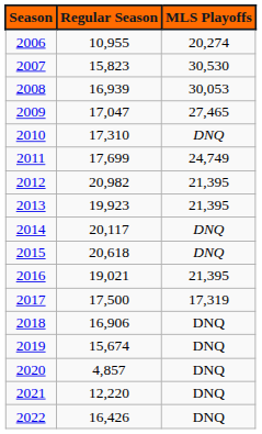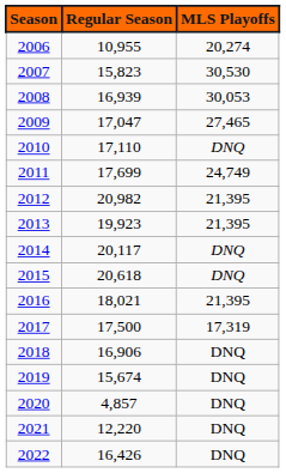 <table class="wikitable" style="text-align:center">
 <tr>
 <th style="background:#FF6B00; color:#101820; border:2px solid #101820;">Season</th>
 <th style="background:#FF6B00; color:#101820; border:2px solid #101820;">Regular Season</th>
 <th style="background:#FF6B00; color:#101820; border:2px solid #101820;">MLS Playoffs</th>
 </tr>
 <tr>
 <td><a href='#'>2006</a></td>
 <td>10,955</td>
 <td>20,274</td>
 </tr>
 <tr>
 <td><a href='#'>2007</a></td>
 <td>15,823</td>
 <td>30,530</td>
 </tr>
 <tr>
 <td><a href='#'>2008</a></td>
 <td>16,939</td>
 <td>30,053</td>
 </tr>
 <tr>
 <td><a href='#'>2009</a></td>
 <td>17,047</td>
 <td>27,465</td>
 </tr>
 <tr>
 <td><a href='#'>2010</a></td>
-<td>17,310</td>
+<td>17,110</td>
 <td><em>DNQ</em></td>
 </tr>
 <tr>
 <td><a href='#'>2011</a></td>
 <td>17,699</td>
 <td>24,749</td>
 </tr>
 <tr>
 <td><a href='#'>2012</a></td>
 <td>20,982</td>
 <td>21,395</td>
 </tr>
 <tr>
 <td><a href='#'>2013</a></td>
 <td>19,923</td>
 <td>21,395</td>
 </tr>
 <tr>
 <td><a href='#'>2014</a></td>
 <td>20,117</td>
 <td><em>DNQ</em></td>
 </tr>
 <tr>
 <td><a href='#'>2015</a></td>
 <td>20,618</td>
 <td><em>DNQ</em></td>
 </tr>
 <tr>
 <td><a href='#'>2016</a></td>
-<td>19,021</td>
+<td>18,021</td>
 <td>21,395</td>
 </tr>
 <tr>
 <td><a href='#'>2017</a></td>
 <td>17,500</td>
 <td>17,319</td>
 </tr>
 <tr>
 <td><a href='#'>2018</a></td>
 <td>16,906</td>
 <td>DNQ</td>
 </tr>
 <tr>
 <td><a href='#'>2019</a></td>
 <td>15,674</td>
 <td>DNQ</td>
 </tr>
 <tr>
 <td><a href='#'>2020</a></td>
 <td>4,857</td>
 <td>DNQ</td>
 </tr>
 <tr>
 <td><a href='#'>2021</a></td>
 <td>12,220</td>
 <td>DNQ</td>
 </tr>
 <tr>
 <td><a href='#'>2022</a></td>
 <td>16,426</td>
 <td>DNQ</td>
 </tr>
 </table>
